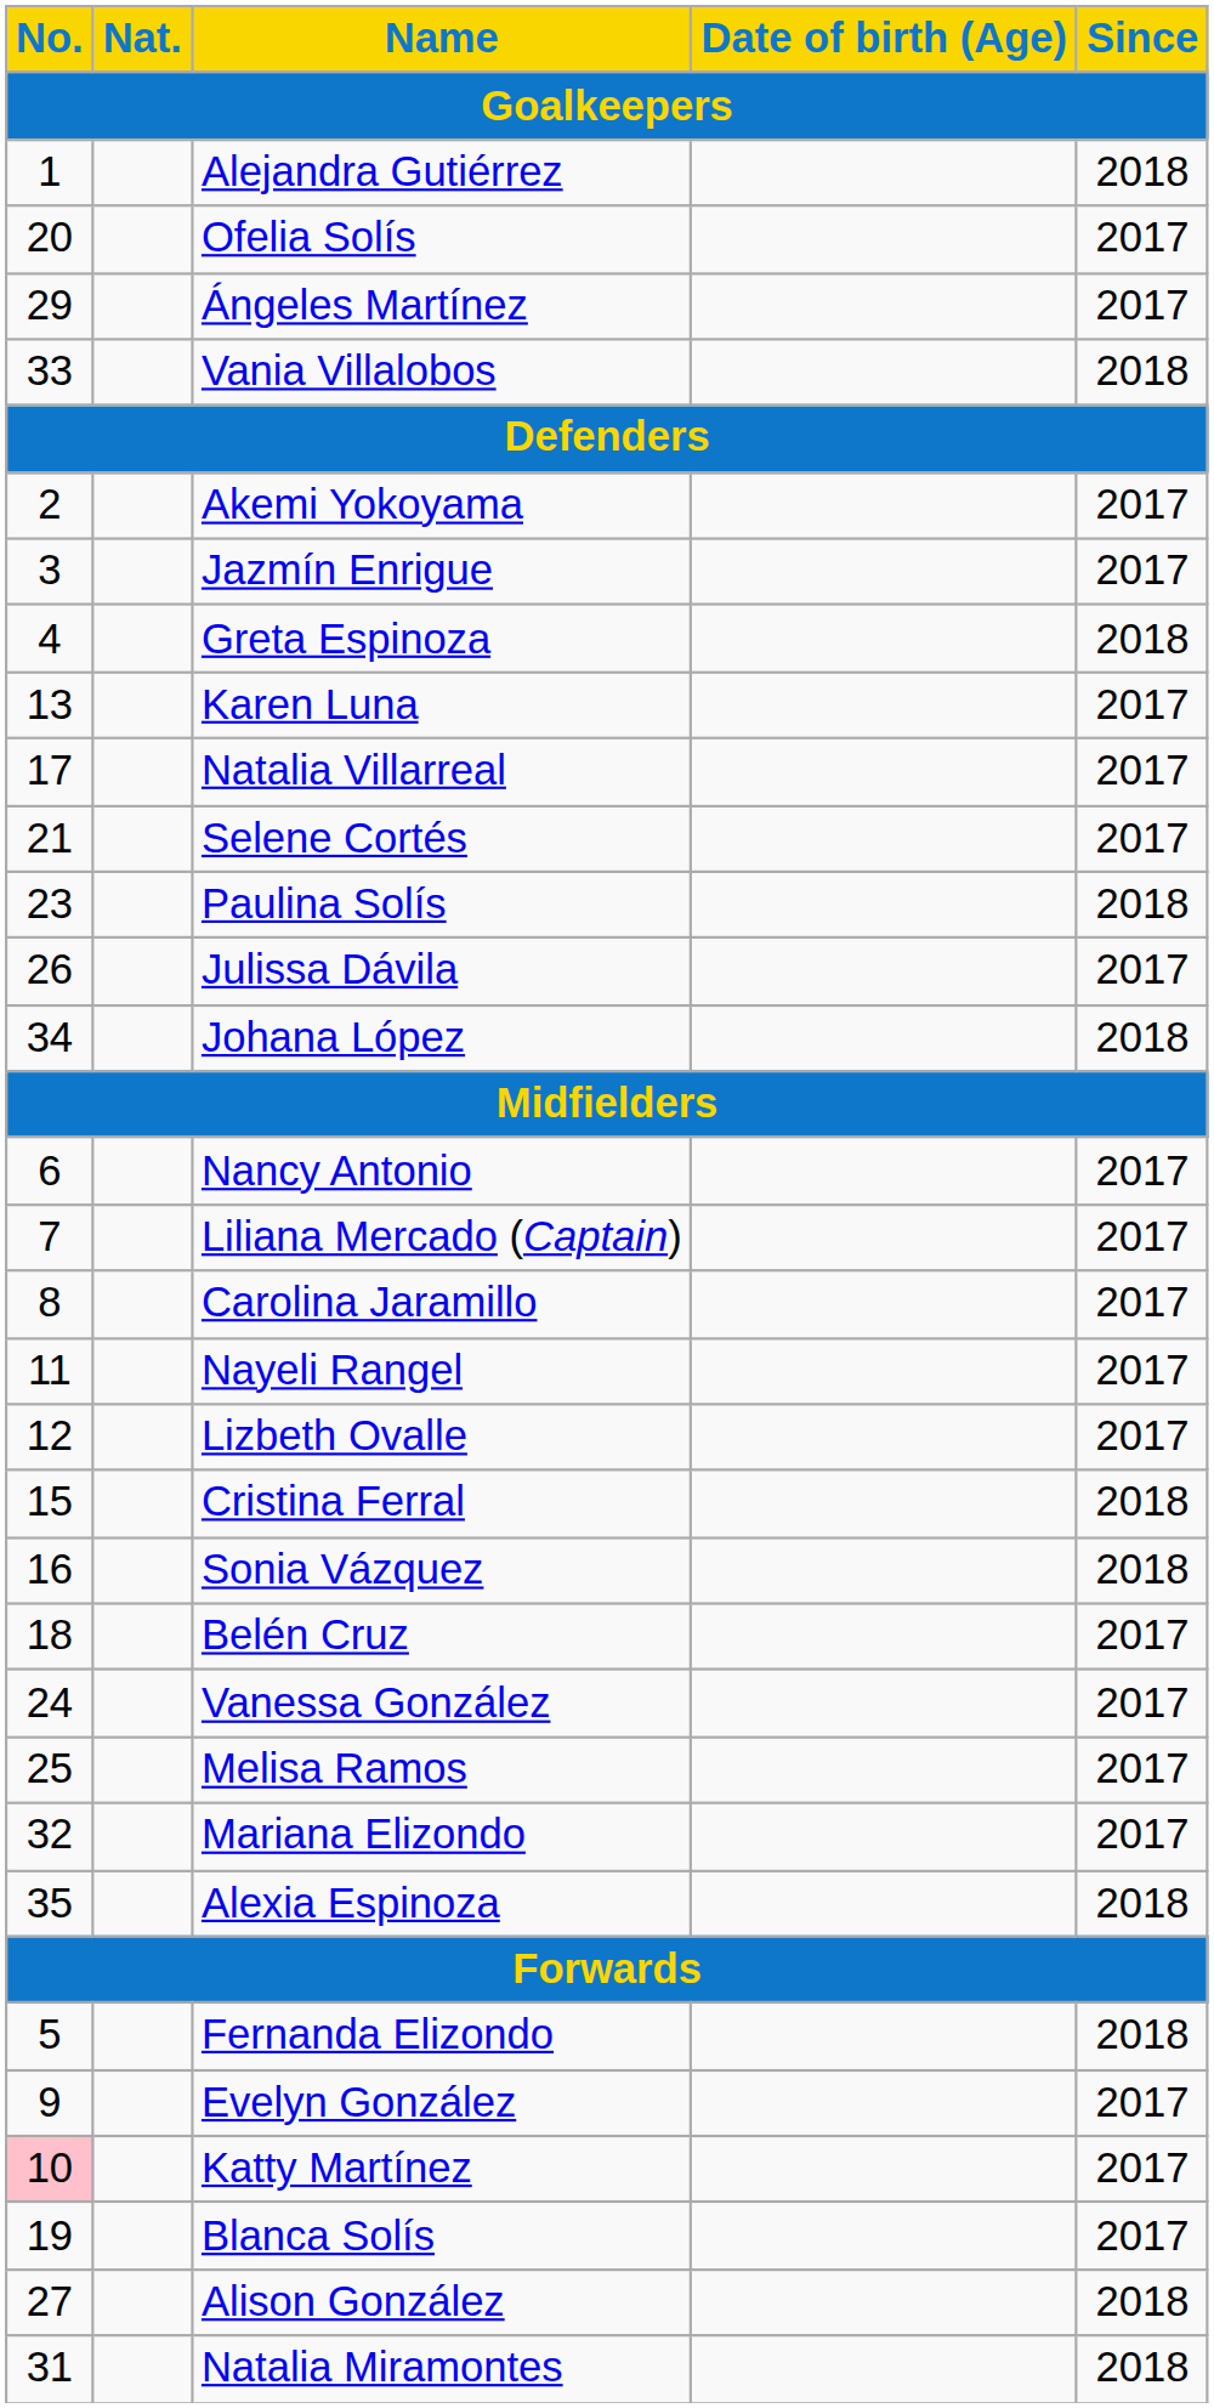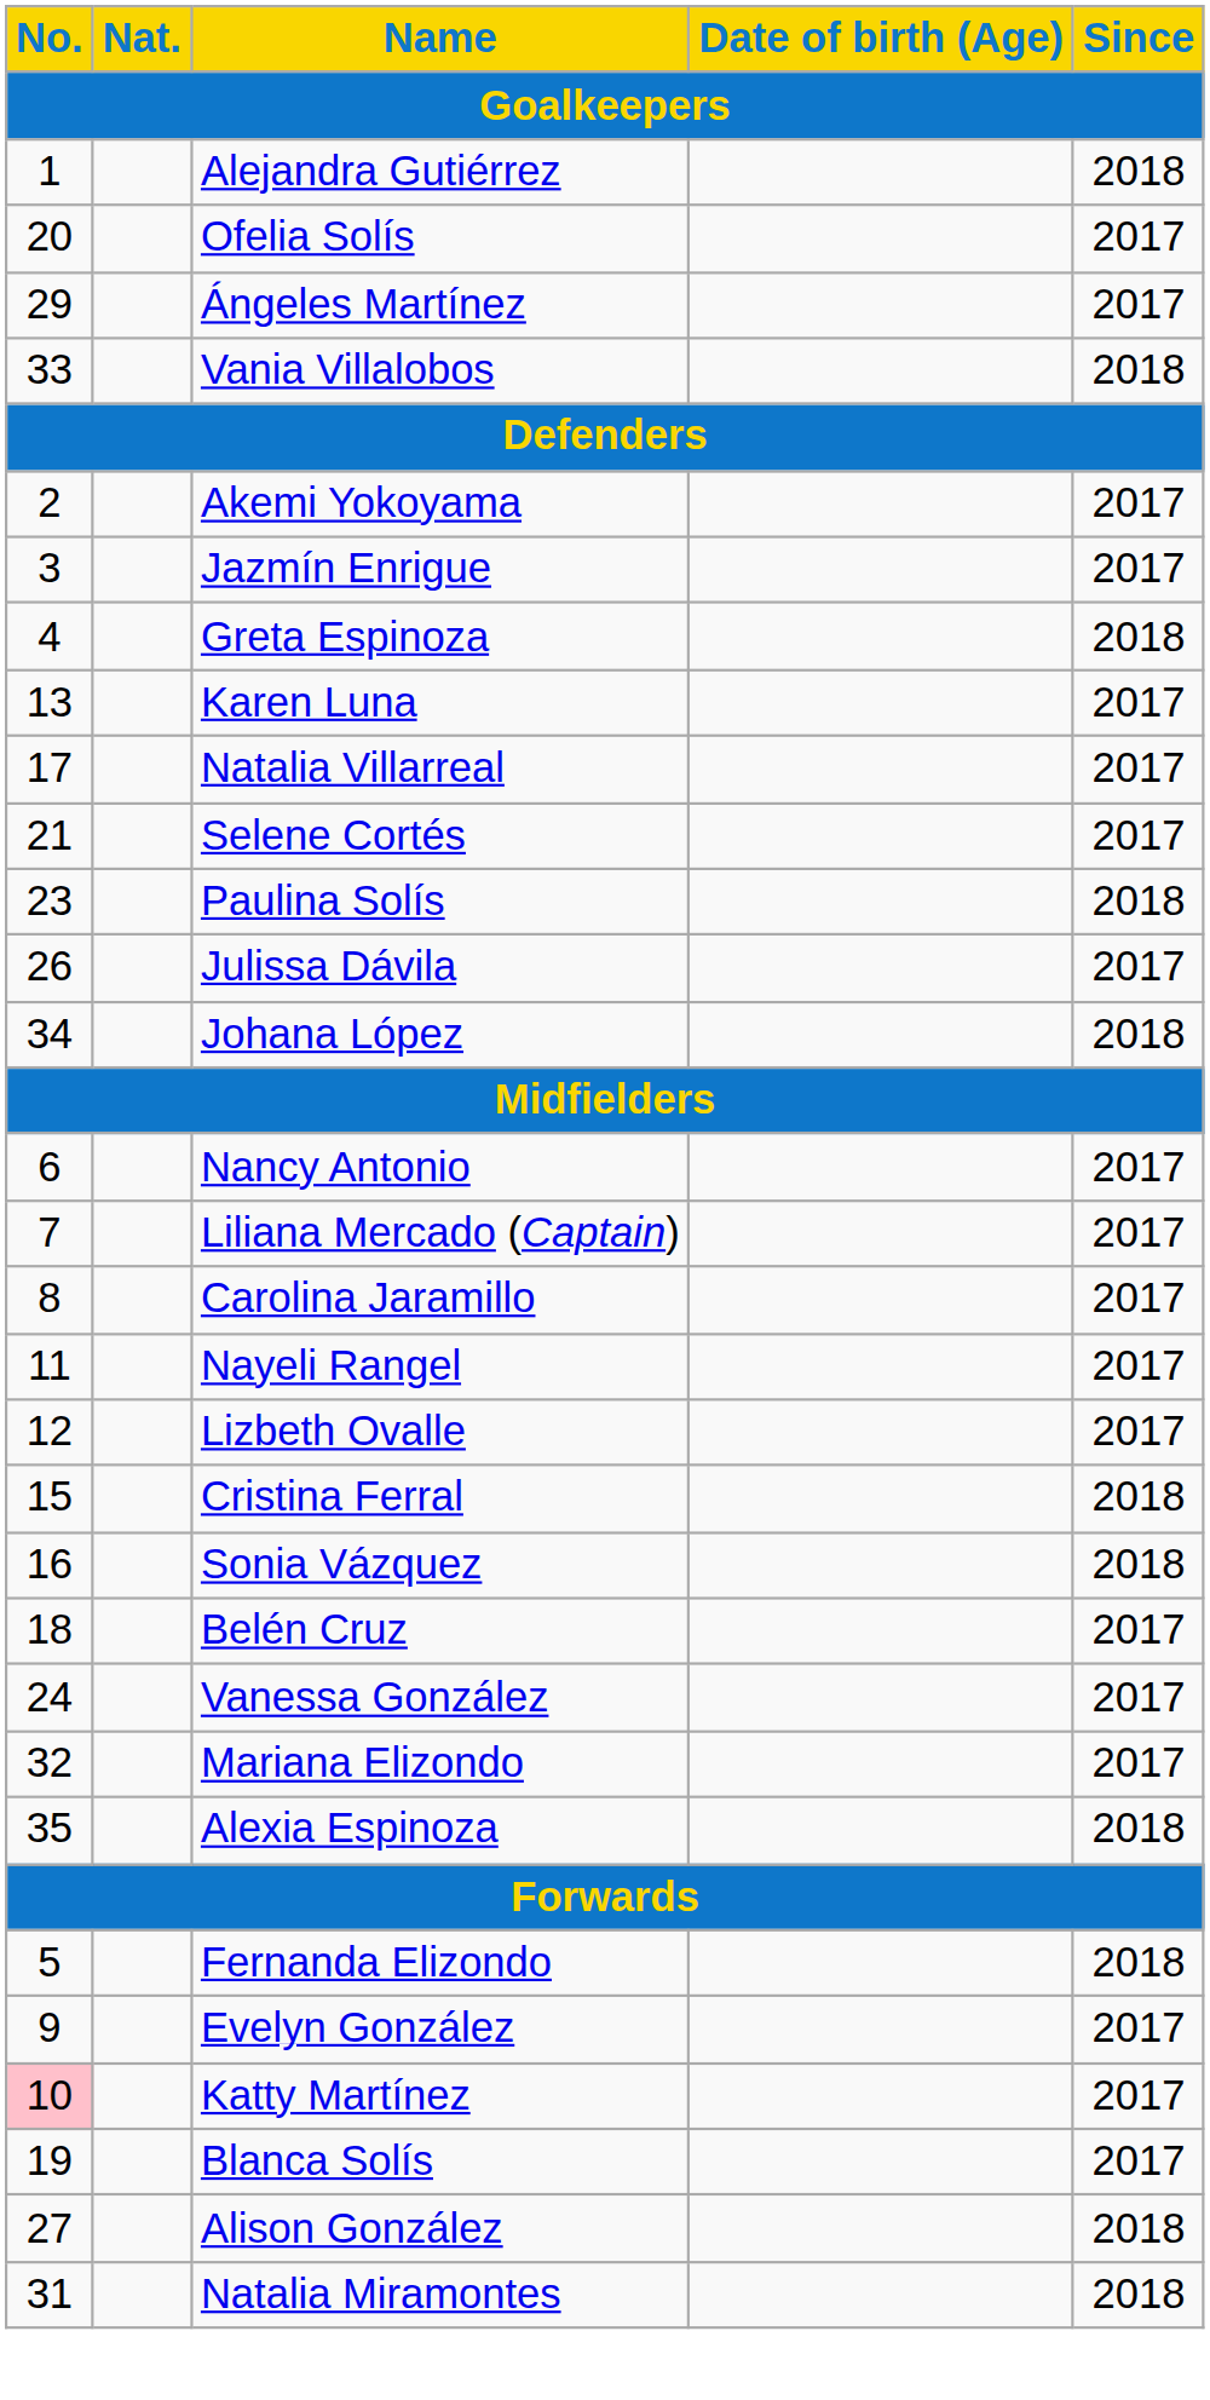 <table class="wikitable" style="text-align:center; font-size:100%;">
 <tr>
 <th style=background-color:#F9D600;color:#0E77CA>No.</th>
 <th style=background-color:#F9D600;color:#0E77CA>Nat.</th>
 <th style=background-color:#F9D600;color:#0E77CA>Name</th>
 <th style=background-color:#F9D600;color:#0E77CA>Date of birth (Age)</th>
 <th style=background-color:#F9D600;color:#0E77CA>Since</th>
 </tr>
 <tr>
 <th colspan="5" style="background:#0E77CA; color:#F9D600; text-align:center;">Goalkeepers</th>
 </tr>
 <tr>
 <td>1</td>
 <td></td>
 <td align=left><a href='#'>Alejandra Gutiérrez</a></td>
 <td></td>
 <td>2018</td>
 </tr>
 <tr>
 <td>20</td>
 <td></td>
 <td align=left><a href='#'>Ofelia Solís</a></td>
 <td></td>
 <td>2017</td>
 </tr>
 <tr>
 <td>29</td>
 <td></td>
 <td align=left><a href='#'>Ángeles Martínez</a></td>
 <td></td>
 <td>2017</td>
 </tr>
 <tr>
 <td>33</td>
 <td></td>
 <td align=left><a href='#'>Vania Villalobos</a></td>
 <td></td>
 <td>2018</td>
 </tr>
 <tr>
 <th colspan="5" style="background:#0E77CA; color:#F9D600; text-align:center;">Defenders</th>
 </tr>
 <tr>
 <td>2</td>
 <td></td>
 <td align=left><a href='#'>Akemi Yokoyama</a></td>
 <td></td>
 <td>2017</td>
 </tr>
 <tr>
 <td>3</td>
 <td></td>
 <td align=left><a href='#'>Jazmín Enrigue</a></td>
 <td></td>
 <td>2017</td>
 </tr>
 <tr>
 <td>4</td>
 <td></td>
 <td align=left><a href='#'>Greta Espinoza</a></td>
 <td></td>
 <td>2018</td>
 </tr>
 <tr>
 <td>13</td>
 <td></td>
 <td align=left><a href='#'>Karen Luna</a></td>
 <td></td>
 <td>2017</td>
 </tr>
 <tr>
 <td>17</td>
 <td></td>
 <td align=left><a href='#'>Natalia Villarreal</a></td>
 <td></td>
 <td>2017</td>
 </tr>
 <tr>
 <td>21</td>
 <td></td>
 <td align=left><a href='#'>Selene Cortés</a></td>
 <td></td>
 <td>2017</td>
 </tr>
 <tr>
 <td>23</td>
 <td></td>
 <td align=left><a href='#'>Paulina Solís</a></td>
 <td></td>
 <td>2018</td>
 </tr>
 <tr>
 <td>26</td>
 <td></td>
 <td align=left><a href='#'>Julissa Dávila</a></td>
 <td></td>
 <td>2017</td>
 </tr>
 <tr>
 <td>34</td>
 <td></td>
 <td align=left><a href='#'>Johana López</a></td>
 <td></td>
 <td>2018</td>
 </tr>
 <tr>
 <th colspan="5" style="background:#0E77CA; color:#F9D600; text-align:center;">Midfielders</th>
 </tr>
 <tr>
 <td>6</td>
 <td></td>
 <td align=left><a href='#'>Nancy Antonio</a></td>
 <td></td>
 <td>2017</td>
 </tr>
 <tr>
 <td>7</td>
 <td></td>
 <td align=left><a href='#'>Liliana Mercado</a> (<em><a href='#'>Captain</a></em>)</td>
 <td></td>
 <td>2017</td>
 </tr>
 <tr>
 <td>8</td>
 <td></td>
 <td align=left><a href='#'>Carolina Jaramillo</a></td>
 <td></td>
 <td>2017</td>
 </tr>
 <tr>
 <td>11</td>
 <td></td>
 <td align=left><a href='#'>Nayeli Rangel</a></td>
 <td></td>
 <td>2017</td>
 </tr>
 <tr>
 <td>12</td>
 <td></td>
 <td align=left><a href='#'>Lizbeth Ovalle</a></td>
 <td></td>
 <td>2017</td>
 </tr>
 <tr>
 <td>15</td>
 <td></td>
 <td align=left><a href='#'>Cristina Ferral</a></td>
 <td></td>
 <td>2018</td>
 </tr>
 <tr>
 <td>16</td>
 <td></td>
 <td align=left><a href='#'>Sonia Vázquez</a></td>
 <td></td>
 <td>2018</td>
 </tr>
 <tr>
 <td>18</td>
 <td></td>
 <td align=left><a href='#'>Belén Cruz</a></td>
 <td></td>
 <td>2017</td>
 </tr>
 <tr>
 <td>24</td>
 <td></td>
 <td align=left><a href='#'>Vanessa González</a></td>
 <td></td>
 <td>2017</td>
 </tr>
 <tr>
-<td>25</td>
-<td></td>
-<td align=left><a href='#'>Melisa Ramos</a></td>
-<td></td>
-<td>2017</td>
-</tr>
-<tr>
 <td>32</td>
 <td></td>
 <td align=left><a href='#'>Mariana Elizondo</a></td>
 <td></td>
 <td>2017</td>
 </tr>
 <tr>
 <td>35</td>
 <td></td>
 <td align=left><a href='#'>Alexia Espinoza</a></td>
 <td></td>
 <td>2018</td>
 </tr>
 <tr>
 <th colspan="5" style="background:#0E77CA; color:#F9D600; text-align:center;">Forwards</th>
 </tr>
 <tr>
 <td>5</td>
 <td></td>
 <td align=left><a href='#'>Fernanda Elizondo</a></td>
 <td></td>
 <td>2018</td>
 </tr>
 <tr>
 <td>9</td>
 <td></td>
 <td align=left><a href='#'>Evelyn González</a></td>
 <td></td>
 <td>2017</td>
 </tr>
 <tr>
 <td style="background: pink;">10</td>
 <td></td>
 <td align=left><a href='#'>Katty Martínez</a></td>
 <td></td>
 <td>2017</td>
 </tr>
 <tr>
 <td>19</td>
 <td></td>
 <td align=left><a href='#'>Blanca Solís</a></td>
 <td></td>
 <td>2017</td>
 </tr>
 <tr>
 <td>27</td>
 <td></td>
 <td align=left><a href='#'>Alison González</a></td>
 <td></td>
 <td>2018</td>
 </tr>
 <tr>
 <td>31</td>
 <td></td>
 <td align=left><a href='#'>Natalia Miramontes</a></td>
 <td></td>
 <td>2018</td>
 </tr>
 </table>
